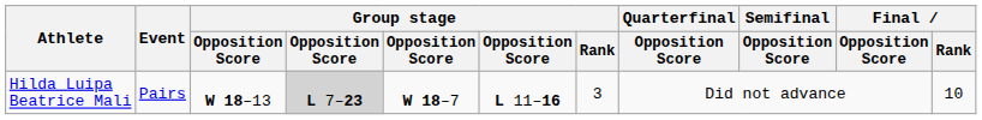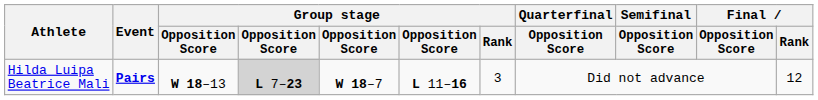 <table class="wikitable" style="font-size:88%">
 <tr>
 <th rowspan=2>Athlete</th>
 <th rowspan=2>Event</th>
 <th colspan=5>Group stage</th>
 <th>Quarterfinal</th>
 <th>Semifinal</th>
 <th colspan=2>Final / </th>
 </tr>
 <tr style="font-size:95%">
 <th>Opposition<br>Score</th>
 <th>Opposition<br>Score</th>
 <th>Opposition<br>Score</th>
 <th>Opposition<br>Score</th>
 <th>Rank</th>
 <th>Opposition<br>Score</th>
 <th>Opposition<br>Score</th>
 <th>Opposition<br>Score</th>
 <th>Rank</th>
 </tr>
 <tr align=center>
 <td align=left><a href='#'>Hilda Luipa</a><br><a href='#'>Beatrice Mali</a></td>
-<td align=left><a href='#'>Pairs</a></td>
+<td align=left><strong><a href='#'>Pairs</a></strong></td>
 <td><br><strong>W</strong> <strong>18</strong>–13</td>
 <td style="background: lightgrey;"><br><strong>L</strong> 7–<strong>23</strong></td>
 <td><br><strong>W</strong> <strong>18</strong>–7</td>
 <td><br><strong>L</strong> 11–<strong>16</strong></td>
 <td>3</td>
 <td colspan=3>Did not advance</td>
-<td>10</td>
+<td>12</td>
 </tr>
 </table>
